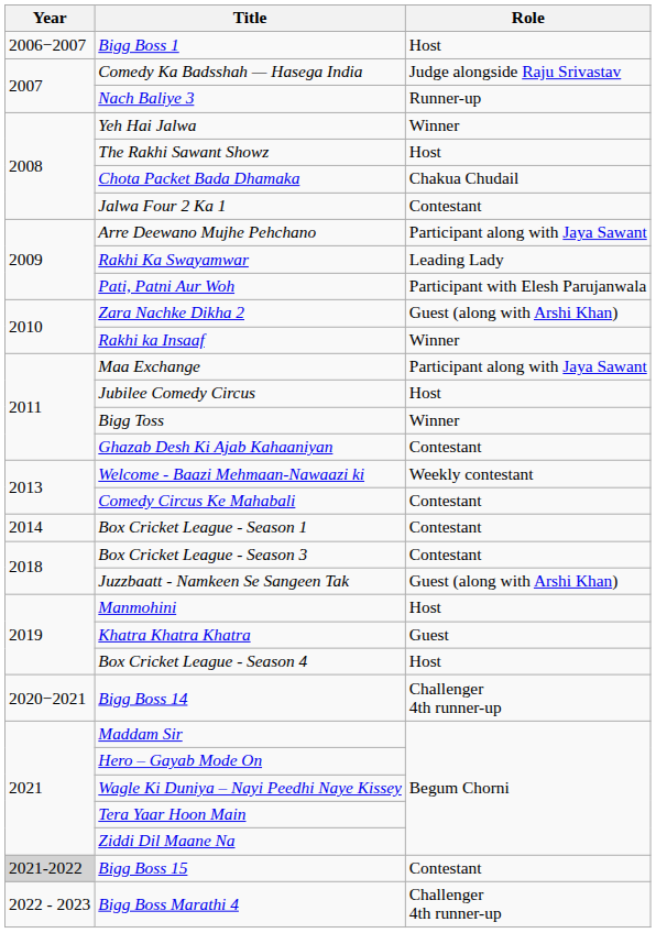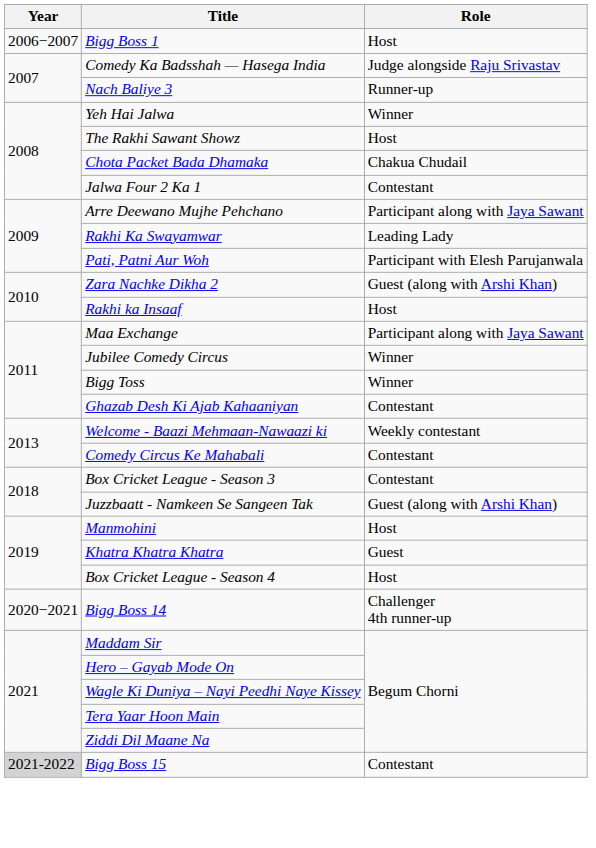 <table class="wikitable sortable">
 <tr style="text-align:center;">
 <th>Year</th>
 <th>Title</th>
 <th>Role</th>
 </tr>
 <tr>
 <td>2006−2007</td>
 <td><em><a href='#'>Bigg Boss 1</a></em></td>
 <td>Host</td>
 </tr>
 <tr>
 <td rowspan="2">2007</td>
 <td><em>Comedy Ka Badsshah — Hasega India</em></td>
 <td>Judge alongside <a href='#'>Raju Srivastav</a></td>
 </tr>
 <tr>
 <td><em><a href='#'>Nach Baliye 3</a></em></td>
 <td>Runner-up</td>
 </tr>
 <tr>
 <td rowspan="4">2008</td>
 <td><em>Yeh Hai Jalwa</em></td>
 <td>Winner</td>
 </tr>
 <tr>
 <td><em>The Rakhi Sawant Showz</em></td>
 <td>Host</td>
 </tr>
 <tr>
 <td><em><a href='#'>Chota Packet Bada Dhamaka</a></em></td>
 <td>Chakua Chudail</td>
 </tr>
 <tr>
 <td><em>Jalwa Four 2 Ka 1</em></td>
 <td>Contestant</td>
 </tr>
 <tr>
 <td rowspan="3">2009</td>
 <td><em>Arre Deewano Mujhe Pehchano</em></td>
 <td>Participant along with <a href='#'>Jaya Sawant</a></td>
 </tr>
 <tr>
 <td><em><a href='#'>Rakhi Ka Swayamwar</a></em></td>
 <td>Leading Lady</td>
 </tr>
 <tr>
 <td><em><a href='#'>Pati, Patni Aur Woh</a></em></td>
 <td>Participant with Elesh Parujanwala</td>
 </tr>
 <tr>
 <td rowspan="2">2010</td>
 <td><em><a href='#'>Zara Nachke Dikha 2</a></em></td>
 <td>Guest (along with <a href='#'>Arshi Khan</a>)</td>
 </tr>
 <tr>
 <td><em><a href='#'>Rakhi ka Insaaf</a></em></td>
-<td>Winner</td>
+<td>Host</td>
 </tr>
 <tr>
 <td rowspan="4">2011</td>
 <td><em>Maa Exchange</em></td>
 <td>Participant along with <a href='#'>Jaya Sawant</a></td>
 </tr>
 <tr>
 <td><em>Jubilee Comedy Circus</em></td>
-<td>Host</td>
+<td>Winner</td>
 </tr>
 <tr>
 <td><em>Bigg Toss</em></td>
 <td>Winner</td>
 </tr>
 <tr>
 <td><em><a href='#'>Ghazab Desh Ki Ajab Kahaaniyan</a></em></td>
 <td>Contestant</td>
 </tr>
 <tr>
 <td rowspan="2">2013</td>
 <td><em><a href='#'>Welcome - Baazi Mehmaan-Nawaazi ki</a></em></td>
 <td>Weekly contestant</td>
 </tr>
 <tr>
 <td><em><a href='#'>Comedy Circus Ke Mahabali</a></em></td>
-<td>Contestant</td>
-</tr>
-<tr>
-<td>2014</td>
-<td><em>Box Cricket League - Season 1</em></td>
 <td>Contestant</td>
 </tr>
 <tr>
 <td rowspan="2">2018</td>
 <td><em>Box Cricket League - Season 3</em></td>
 <td>Contestant</td>
 </tr>
 <tr>
 <td><em>Juzzbaatt - Namkeen Se Sangeen Tak</em></td>
 <td>Guest (along with <a href='#'>Arshi Khan</a>)</td>
 </tr>
 <tr>
 <td rowspan="3">2019</td>
 <td><em><a href='#'>Manmohini</a></em></td>
 <td>Host</td>
 </tr>
 <tr>
 <td><em><a href='#'>Khatra Khatra Khatra</a></em></td>
 <td>Guest</td>
 </tr>
 <tr>
 <td><em>Box Cricket League - Season 4</em></td>
 <td>Host</td>
 </tr>
 <tr>
 <td>2020−2021</td>
 <td><em><a href='#'>Bigg Boss 14</a></em></td>
 <td>Challenger <br>4th runner-up </td>
 </tr>
 <tr>
 <td rowspan="5">2021</td>
 <td><em><a href='#'>Maddam Sir</a></em></td>
 <td rowspan="5">Begum Chorni</td>
 </tr>
 <tr>
 <td><em><a href='#'>Hero – Gayab Mode On</a></em></td>
 </tr>
 <tr>
 <td><em><a href='#'>Wagle Ki Duniya – Nayi Peedhi Naye Kissey</a></em></td>
 </tr>
 <tr>
 <td><em><a href='#'>Tera Yaar Hoon Main</a></em></td>
 </tr>
 <tr>
 <td><em><a href='#'>Ziddi Dil Maane Na</a></em></td>
 </tr>
 <tr>
 <td rowspan="1" style="background: lightgrey;">2021-2022</td>
 <td><em><a href='#'>Bigg Boss 15</a></em></td>
 <td>Contestant</td>
 </tr>
-<tr>
-<td>2022 - 2023</td>
-<td><em><a href='#'>Bigg Boss Marathi 4</a></em></td>
-<td>Challenger <br> 4th runner-up</td>
-</tr>
 </table>
